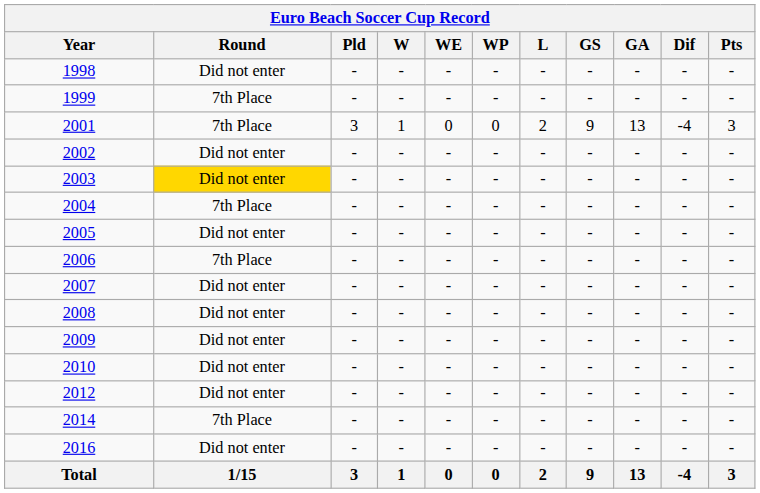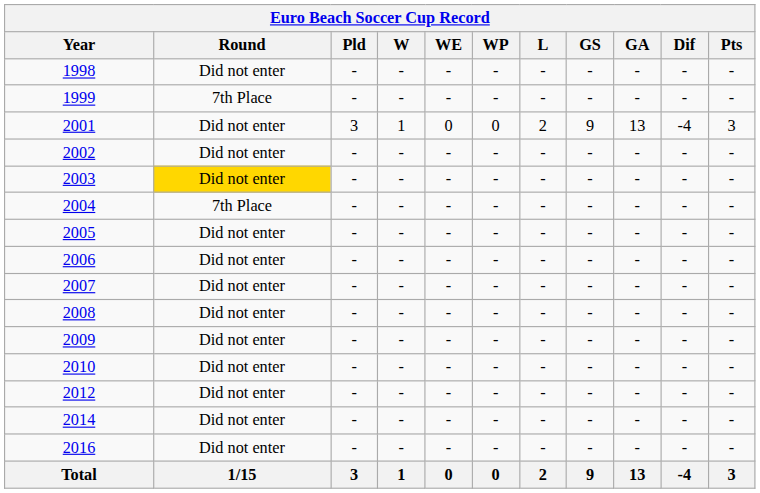 <table class="wikitable" style="text-align: center;font-size:90%;">
 <tr>
 <th colspan=11><a href='#'>Euro Beach Soccer Cup Record</a></th>
 </tr>
 <tr>
 <th width=125>Year</th>
 <th width=150>Round</th>
 <th width=35>Pld</th>
 <th width=35>W</th>
 <th width=35>WE</th>
 <th width=35>WP</th>
 <th width=35>L</th>
 <th width=35>GS</th>
 <th width=35>GA</th>
 <th width=35>Dif</th>
 <th width=35>Pts</th>
 </tr>
 <tr>
 <td> <a href='#'>1998</a></td>
 <td>Did not enter</td>
 <td>-</td>
 <td>-</td>
 <td>-</td>
 <td>-</td>
 <td>-</td>
 <td>-</td>
 <td>-</td>
 <td>-</td>
 <td>-</td>
 </tr>
 <tr>
 <td> <a href='#'>1999</a></td>
 <td>7th Place</td>
 <td>-</td>
 <td>-</td>
 <td>-</td>
 <td>-</td>
 <td>-</td>
 <td>-</td>
 <td>-</td>
 <td>-</td>
 <td>-</td>
 </tr>
 <tr>
 <td> <a href='#'>2001</a></td>
-<td>7th Place</td>
+<td>Did not enter</td>
 <td>3</td>
 <td>1</td>
 <td>0</td>
 <td>0</td>
 <td>2</td>
 <td>9</td>
 <td>13</td>
 <td>-4</td>
 <td>3</td>
 </tr>
 <tr>
 <td> <a href='#'>2002</a></td>
 <td>Did not enter</td>
 <td>-</td>
 <td>-</td>
 <td>-</td>
 <td>-</td>
 <td>-</td>
 <td>-</td>
 <td>-</td>
 <td>-</td>
 <td>-</td>
 </tr>
 <tr>
 <td> <a href='#'>2003</a></td>
 <td style="background: gold;">Did not enter</td>
 <td>-</td>
 <td>-</td>
 <td>-</td>
 <td>-</td>
 <td>-</td>
 <td>-</td>
 <td>-</td>
 <td>-</td>
 <td>-</td>
 </tr>
 <tr>
 <td> <a href='#'>2004</a></td>
 <td>7th Place</td>
 <td>-</td>
 <td>-</td>
 <td>-</td>
 <td>-</td>
 <td>-</td>
 <td>-</td>
 <td>-</td>
 <td>-</td>
 <td>-</td>
 </tr>
 <tr>
 <td> <a href='#'>2005</a></td>
 <td>Did not enter</td>
 <td>-</td>
 <td>-</td>
 <td>-</td>
 <td>-</td>
 <td>-</td>
 <td>-</td>
 <td>-</td>
 <td>-</td>
 <td>-</td>
 </tr>
 <tr>
 <td> <a href='#'>2006</a></td>
-<td>7th Place</td>
+<td>Did not enter</td>
 <td>-</td>
 <td>-</td>
 <td>-</td>
 <td>-</td>
 <td>-</td>
 <td>-</td>
 <td>-</td>
 <td>-</td>
 <td>-</td>
 </tr>
 <tr>
 <td> <a href='#'>2007</a></td>
 <td>Did not enter</td>
 <td>-</td>
 <td>-</td>
 <td>-</td>
 <td>-</td>
 <td>-</td>
 <td>-</td>
 <td>-</td>
 <td>-</td>
 <td>-</td>
 </tr>
 <tr>
 <td> <a href='#'>2008</a></td>
 <td>Did not enter</td>
 <td>-</td>
 <td>-</td>
 <td>-</td>
 <td>-</td>
 <td>-</td>
 <td>-</td>
 <td>-</td>
 <td>-</td>
 <td>-</td>
 </tr>
 <tr>
 <td> <a href='#'>2009</a></td>
 <td>Did not enter</td>
 <td>-</td>
 <td>-</td>
 <td>-</td>
 <td>-</td>
 <td>-</td>
 <td>-</td>
 <td>-</td>
 <td>-</td>
 <td>-</td>
 </tr>
 <tr>
 <td> <a href='#'>2010</a></td>
 <td>Did not enter</td>
 <td>-</td>
 <td>-</td>
 <td>-</td>
 <td>-</td>
 <td>-</td>
 <td>-</td>
 <td>-</td>
 <td>-</td>
 <td>-</td>
 </tr>
 <tr>
 <td> <a href='#'>2012</a></td>
 <td>Did not enter</td>
 <td>-</td>
 <td>-</td>
 <td>-</td>
 <td>-</td>
 <td>-</td>
 <td>-</td>
 <td>-</td>
 <td>-</td>
 <td>-</td>
 </tr>
 <tr>
 <td> <a href='#'>2014</a></td>
-<td>7th Place</td>
+<td>Did not enter</td>
 <td>-</td>
 <td>-</td>
 <td>-</td>
 <td>-</td>
 <td>-</td>
 <td>-</td>
 <td>-</td>
 <td>-</td>
 <td>-</td>
 </tr>
 <tr>
 <td> <a href='#'>2016</a></td>
 <td>Did not enter</td>
 <td>-</td>
 <td>-</td>
 <td>-</td>
 <td>-</td>
 <td>-</td>
 <td>-</td>
 <td>-</td>
 <td>-</td>
 <td>-</td>
 </tr>
 <tr>
 <th><strong>Total</strong></th>
 <th>1/15</th>
 <th>3</th>
 <th>1</th>
 <th>0</th>
 <th>0</th>
 <th>2</th>
 <th>9</th>
 <th>13</th>
 <th>-4</th>
 <th>3</th>
 </tr>
 </table>
